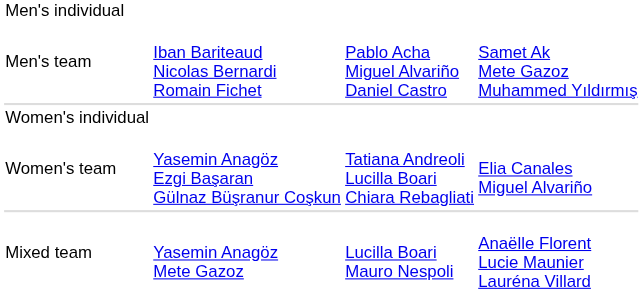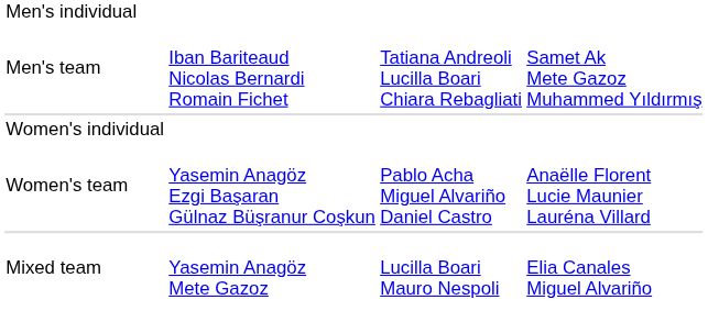 <table>
 <tr>
 <td>Men's individual<br></td>
 <td></td>
 <td></td>
 <td></td>
 </tr>
 <tr>
 <td>Men's team<br></td>
 <td><br><a href='#'>Iban Bariteaud</a><br><a href='#'>Nicolas Bernardi</a><br><a href='#'>Romain Fichet</a></td>
-<td><br><a href='#'>Pablo Acha</a><br><a href='#'>Miguel Alvariño</a><br><a href='#'>Daniel Castro</a></td>
+<td><br><a href='#'>Tatiana Andreoli</a><br><a href='#'>Lucilla Boari</a><br><a href='#'>Chiara Rebagliati</a></td>
 <td><br><a href='#'>Samet Ak</a><br><a href='#'>Mete Gazoz</a><br><a href='#'>Muhammed Yıldırmış</a></td>
 </tr>
 <tr bgcolor=#DDDDDD>
 <td colspan=7></td>
 </tr>
 <tr>
 <td>Women's individual<br></td>
 <td></td>
 <td></td>
 <td></td>
 </tr>
 <tr>
 <td>Women's team<br></td>
 <td><br><a href='#'>Yasemin Anagöz</a><br><a href='#'>Ezgi Başaran</a><br><a href='#'>Gülnaz Büşranur Coşkun</a></td>
-<td><br><a href='#'>Tatiana Andreoli</a><br><a href='#'>Lucilla Boari</a><br><a href='#'>Chiara Rebagliati</a></td>
-<td><br><a href='#'>Elia Canales</a><br><a href='#'>Miguel Alvariño</a></td>
+<td><br><a href='#'>Pablo Acha</a><br><a href='#'>Miguel Alvariño</a><br><a href='#'>Daniel Castro</a></td>
+<td><br><a href='#'>Anaëlle Florent</a><br><a href='#'>Lucie Maunier</a><br><a href='#'>Lauréna Villard</a></td>
 </tr>
 <tr bgcolor=#DDDDDD>
 <td colspan=7></td>
 </tr>
 <tr>
 <td>Mixed team<br></td>
 <td><br><a href='#'>Yasemin Anagöz</a><br><a href='#'>Mete Gazoz</a></td>
 <td><br><a href='#'>Lucilla Boari</a><br><a href='#'>Mauro Nespoli</a></td>
-<td><br><a href='#'>Anaëlle Florent</a><br><a href='#'>Lucie Maunier</a><br><a href='#'>Lauréna Villard</a></td>
+<td><br><a href='#'>Elia Canales</a><br><a href='#'>Miguel Alvariño</a></td>
 </tr>
 </table>
